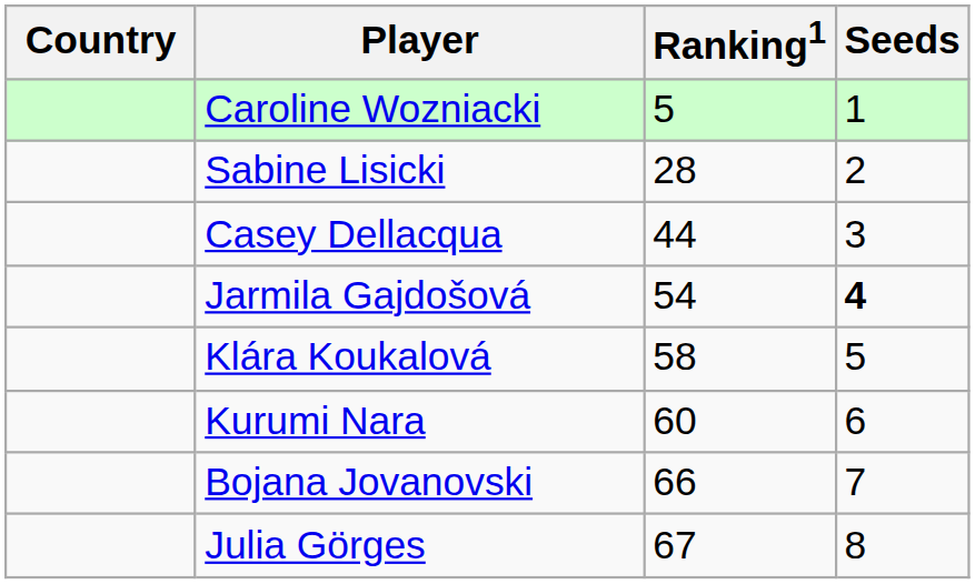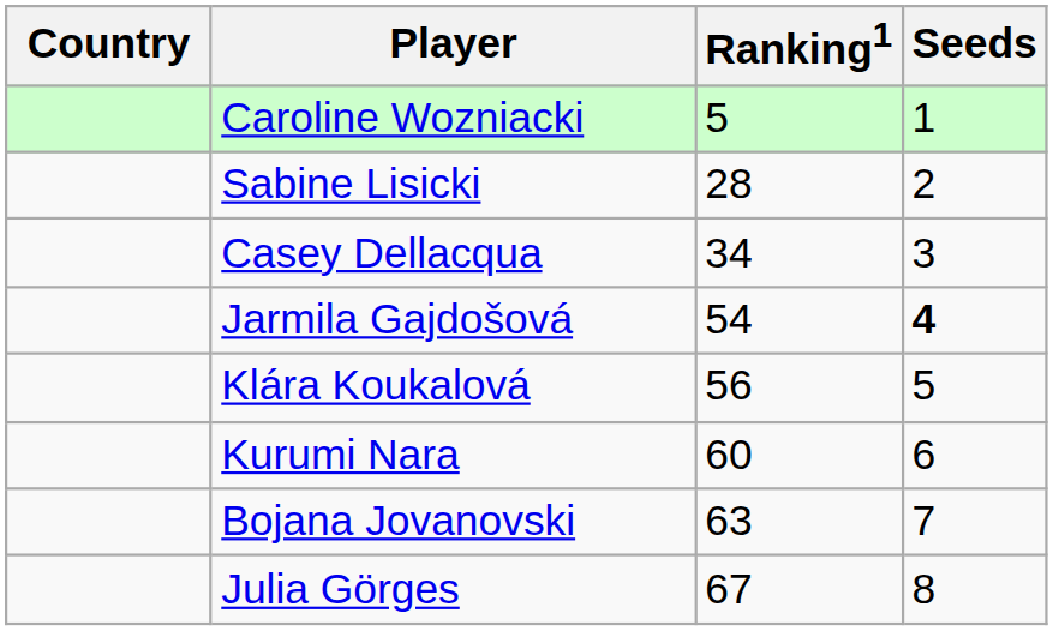 <table class="sortable wikitable">
 <tr>
 <th width="70">Country</th>
 <th width="175">Player</th>
 <th>Ranking<sup>1</sup></th>
 <th>Seeds</th>
 </tr>
 <tr style="background:#cfc;">
 <td></td>
 <td><a href='#'>Caroline Wozniacki</a></td>
 <td>5</td>
 <td>1</td>
 </tr>
 <tr>
 <td></td>
 <td><a href='#'>Sabine Lisicki</a></td>
 <td>28</td>
 <td>2</td>
 </tr>
 <tr>
 <td></td>
 <td><a href='#'>Casey Dellacqua</a></td>
-<td>44</td>
+<td>34</td>
 <td>3</td>
 </tr>
 <tr>
 <td></td>
 <td><a href='#'>Jarmila Gajdošová</a></td>
 <td>54</td>
 <td><strong>4</strong></td>
 </tr>
 <tr>
 <td></td>
 <td><a href='#'>Klára Koukalová</a></td>
-<td>58</td>
+<td>56</td>
 <td>5</td>
 </tr>
 <tr>
 <td></td>
 <td><a href='#'>Kurumi Nara</a></td>
 <td>60</td>
 <td>6</td>
 </tr>
 <tr>
 <td></td>
 <td><a href='#'>Bojana Jovanovski</a></td>
-<td>66</td>
+<td>63</td>
 <td>7</td>
 </tr>
 <tr>
 <td></td>
 <td><a href='#'>Julia Görges</a></td>
 <td>67</td>
 <td>8</td>
 </tr>
 </table>
